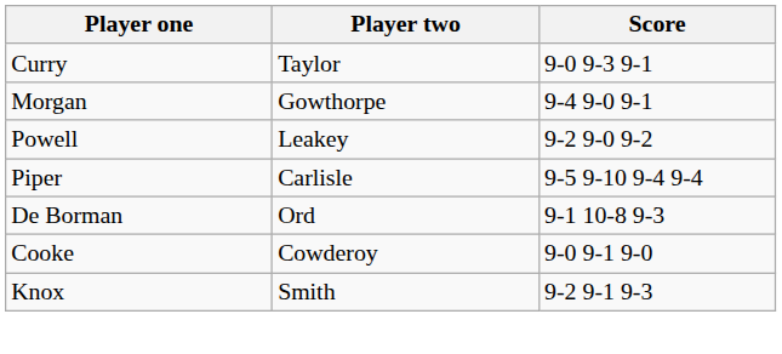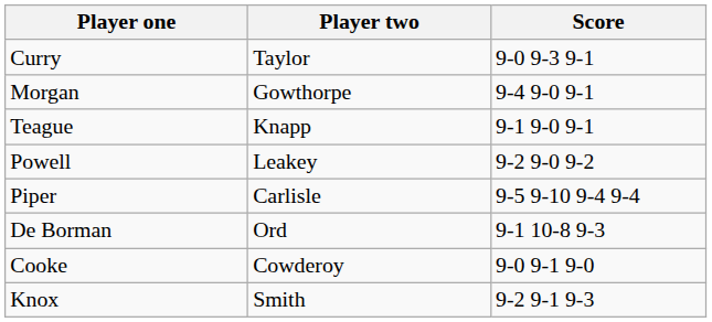 <table class="wikitable">
 <tr>
 <th width=170>Player one</th>
 <th width=170>Player two</th>
 <th width=150>Score</th>
 </tr>
 <tr>
 <td> Curry</td>
 <td> Taylor</td>
 <td>9-0 9-3 9-1</td>
 </tr>
 <tr>
 <td> Morgan</td>
 <td> Gowthorpe</td>
 <td>9-4 9-0 9-1</td>
+</tr>
+<tr>
+<td> Teague</td>
+<td> Knapp</td>
+<td>9-1 9-0 9-1</td>
 </tr>
 <tr>
 <td> Powell</td>
 <td> Leakey</td>
 <td>9-2 9-0 9-2</td>
 </tr>
 <tr>
 <td> Piper</td>
 <td> Carlisle</td>
 <td>9-5 9-10 9-4 9-4</td>
 </tr>
 <tr>
 <td> De Borman</td>
 <td> Ord</td>
 <td>9-1 10-8 9-3</td>
 </tr>
 <tr>
 <td> Cooke</td>
 <td> Cowderoy</td>
 <td>9-0 9-1 9-0</td>
 </tr>
 <tr>
 <td> Knox</td>
 <td> Smith</td>
 <td>9-2 9-1 9-3</td>
 </tr>
 </table>
